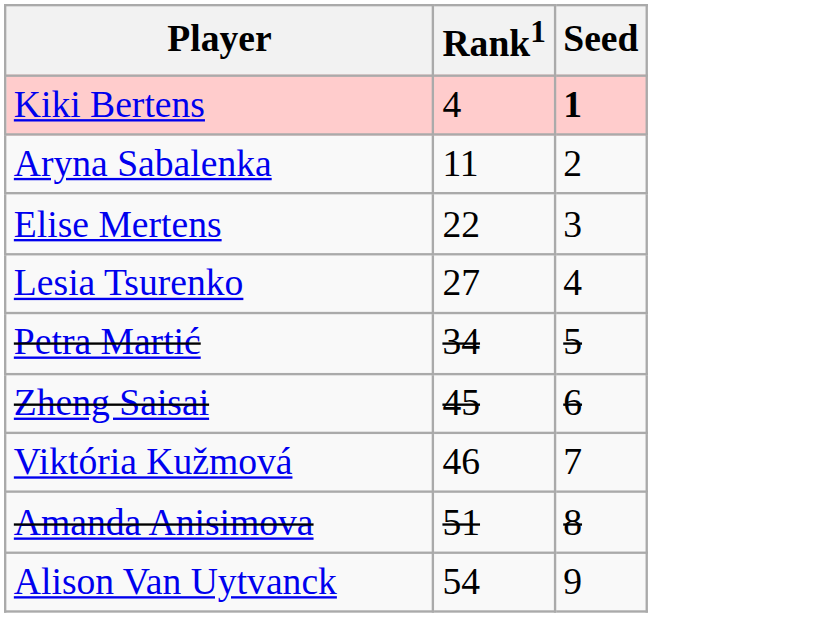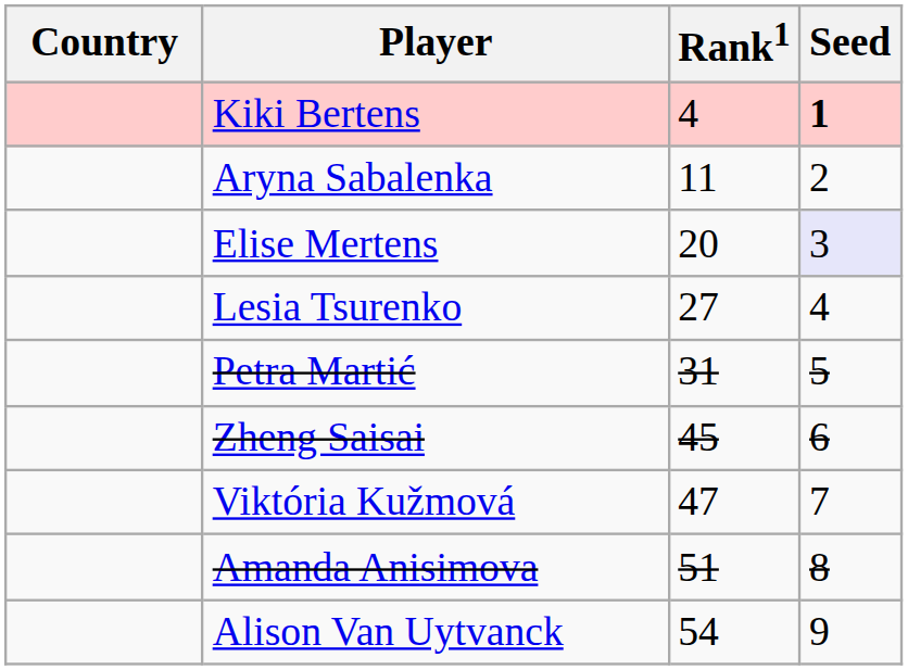 <table class="wikitable" border="1">
 <tr>
+<th width="70">Country</th>
 <th width="175">Player</th>
 <th>Rank<sup>1</sup></th>
 <th>Seed</th>
 </tr>
 <tr style="background:#fcc;">
+<td></td>
 <td><a href='#'>Kiki Bertens</a></td>
 <td>4</td>
 <td><strong>1</strong></td>
 </tr>
 <tr>
+<td></td>
 <td><a href='#'>Aryna Sabalenka</a></td>
 <td>11</td>
 <td>2</td>
 </tr>
 <tr>
+<td></td>
 <td><a href='#'>Elise Mertens</a></td>
-<td>22</td>
-<td>3</td>
+<td>20</td>
+<td style="background: lavender;">3</td>
 </tr>
 <tr>
+<td></td>
 <td><a href='#'>Lesia Tsurenko</a></td>
 <td>27</td>
 <td>4</td>
 </tr>
 <tr>
+<td><s></s></td>
 <td><s><a href='#'>Petra Martić</a></s></td>
-<td><s>34</s></td>
+<td><s>31</s></td>
 <td><s>5</s></td>
 </tr>
 <tr>
+<td><s></s></td>
 <td><s><a href='#'>Zheng Saisai</a></s></td>
 <td><s>45</s></td>
 <td><s>6</s></td>
 </tr>
 <tr>
+<td></td>
 <td><a href='#'>Viktória Kužmová</a></td>
-<td>46</td>
+<td>47</td>
 <td>7</td>
 </tr>
 <tr>
+<td><s></s></td>
 <td><s><a href='#'>Amanda Anisimova</a></s></td>
 <td><s>51</s></td>
 <td><s>8</s></td>
 </tr>
 <tr>
+<td></td>
 <td><a href='#'>Alison Van Uytvanck</a></td>
 <td>54</td>
 <td>9</td>
 </tr>
 </table>
